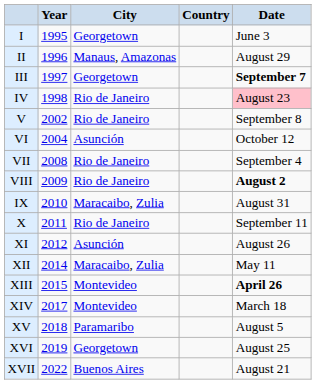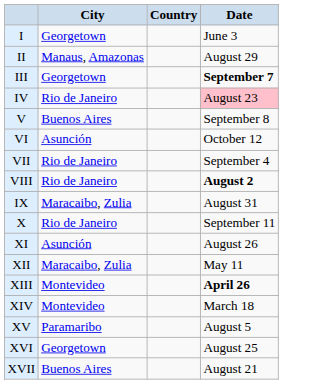 <table class="wikitable" align="center">
 <tr>
 <th style="background-color: #CCDDEE;"></th>
-<th style="background-color: #CCDDEE;">Year</th>
 <th style="background-color: #CCDDEE;">City</th>
 <th style="background-color: #CCDDEE;">Country</th>
 <th style="background-color: #CCDDEE;">Date</th>
 </tr>
 <tr>
 <td bgcolor=DDEEFF align="center">I</td>
-<td><a href='#'>1995</a></td>
 <td><a href='#'>Georgetown</a></td>
 <td></td>
 <td>June 3</td>
 </tr>
 <tr>
 <td bgcolor=DDEEFF align="center">II</td>
-<td><a href='#'>1996</a></td>
 <td><a href='#'>Manaus</a>, <a href='#'>Amazonas</a></td>
 <td></td>
 <td>August 29</td>
 </tr>
 <tr>
 <td bgcolor=DDEEFF align="center">III</td>
-<td><a href='#'>1997</a></td>
 <td><a href='#'>Georgetown</a></td>
 <td></td>
 <td><strong>September 7</strong></td>
 </tr>
 <tr>
 <td bgcolor=DDEEFF align="center">IV</td>
-<td><a href='#'>1998</a></td>
 <td><a href='#'>Rio de Janeiro</a></td>
 <td></td>
 <td style="background: pink;">August 23</td>
 </tr>
 <tr>
 <td bgcolor=DDEEFF align="center">V</td>
-<td><a href='#'>2002</a></td>
-<td><a href='#'>Rio de Janeiro</a></td>
+<td><a href='#'>Buenos Aires</a></td>
 <td></td>
 <td>September 8</td>
 </tr>
 <tr>
 <td bgcolor=DDEEFF align="center">VI</td>
-<td><a href='#'>2004</a></td>
 <td><a href='#'>Asunción</a></td>
 <td></td>
 <td>October 12</td>
 </tr>
 <tr>
 <td bgcolor=DDEEFF align="center">VII</td>
-<td><a href='#'>2008</a></td>
 <td><a href='#'>Rio de Janeiro</a></td>
 <td></td>
 <td>September 4</td>
 </tr>
 <tr>
 <td bgcolor=DDEEFF align="center">VIII</td>
-<td><a href='#'>2009</a></td>
 <td><a href='#'>Rio de Janeiro</a></td>
 <td></td>
 <td><strong>August 2</strong></td>
 </tr>
 <tr>
 <td bgcolor=DDEEFF align="center">IX</td>
-<td><a href='#'>2010</a></td>
 <td><a href='#'>Maracaibo</a>, <a href='#'>Zulia</a></td>
 <td></td>
 <td>August 31</td>
 </tr>
 <tr>
 <td bgcolor=DDEEFF align="center">X</td>
-<td><a href='#'>2011</a></td>
 <td><a href='#'>Rio de Janeiro</a></td>
 <td></td>
 <td>September 11</td>
 </tr>
 <tr>
 <td bgcolor=DDEEFF align="center">XI</td>
-<td><a href='#'>2012</a></td>
 <td><a href='#'>Asunción</a></td>
 <td></td>
 <td>August 26</td>
 </tr>
 <tr>
 <td bgcolor=DDEEFF align="center">XII</td>
-<td><a href='#'>2014</a></td>
 <td><a href='#'>Maracaibo</a>, <a href='#'>Zulia</a></td>
 <td></td>
 <td>May 11</td>
 </tr>
 <tr>
 <td bgcolor=DDEEFF align="center">XIII</td>
-<td><a href='#'>2015</a></td>
 <td><a href='#'>Montevideo</a></td>
 <td></td>
 <td><strong>April 26</strong></td>
 </tr>
 <tr>
 <td bgcolor=DDEEFF align="center">XIV</td>
-<td><a href='#'>2017</a></td>
 <td><a href='#'>Montevideo</a></td>
 <td></td>
 <td>March 18</td>
 </tr>
 <tr>
 <td bgcolor=DDEEFF align="center">XV</td>
-<td><a href='#'>2018</a></td>
 <td><a href='#'>Paramaribo</a></td>
 <td></td>
 <td>August 5</td>
 </tr>
 <tr>
 <td bgcolor=DDEEFF align="center">XVI</td>
-<td><a href='#'>2019</a></td>
 <td><a href='#'>Georgetown</a></td>
 <td></td>
 <td>August 25</td>
 </tr>
 <tr>
 <td bgcolor=DDEEFF align="center">XVII</td>
-<td><a href='#'>2022</a></td>
 <td><a href='#'>Buenos Aires</a></td>
 <td></td>
 <td>August 21</td>
 </tr>
 </table>
